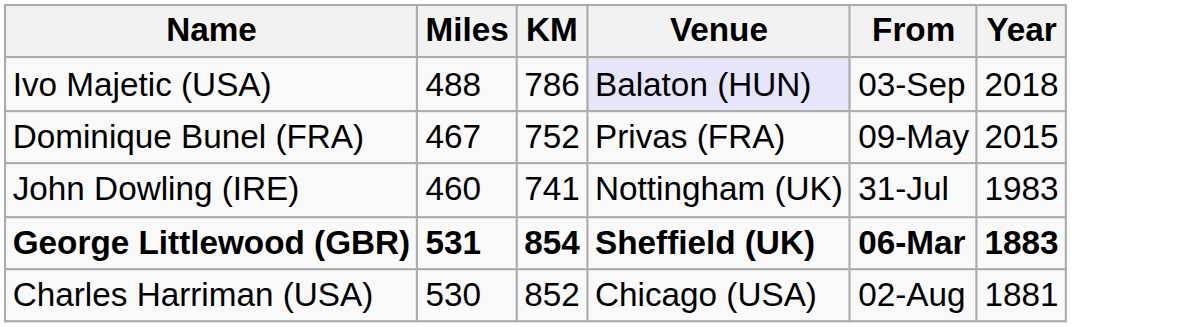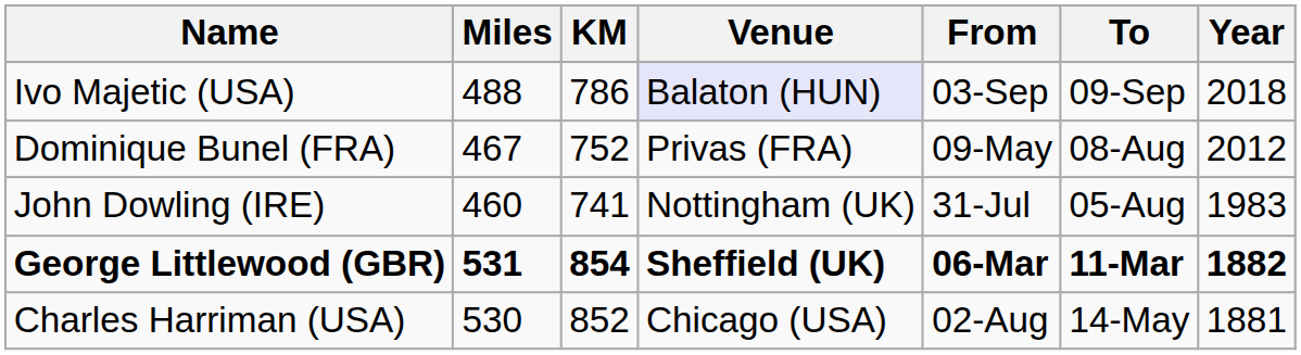 <table class="wikitable">
 <tr>
 <th><strong>Name</strong></th>
 <th>Miles</th>
 <th>KM</th>
 <th>Venue</th>
 <th>From</th>
+<th>To</th>
 <th>Year</th>
 </tr>
 <tr>
 <td>Ivo Majetic (USA)</td>
 <td>488</td>
 <td>786</td>
 <td style="background: lavender;">Balaton (HUN)</td>
 <td>03-Sep</td>
+<td>09-Sep</td>
 <td>2018</td>
 </tr>
 <tr>
 <td>Dominique Bunel (FRA)</td>
 <td>467</td>
 <td>752</td>
 <td>Privas  (FRA)</td>
 <td>09-May</td>
-<td>2015</td>
+<td>08-Aug</td>
+<td>2012</td>
 </tr>
 <tr>
 <td>John Dowling (IRE)</td>
 <td>460</td>
 <td>741</td>
 <td>Nottingham (UK)</td>
 <td>31-Jul</td>
+<td>05-Aug</td>
 <td>1983</td>
 </tr>
 <tr>
 <td><strong>George Littlewood (GBR)</strong></td>
 <td><strong>531</strong></td>
 <td><strong>854</strong></td>
 <td><strong>Sheffield (UK)</strong></td>
 <td><strong>06-Mar</strong></td>
-<td><strong>1883</strong></td>
+<td><strong>11-Mar</strong></td>
+<td><strong>1882</strong></td>
 </tr>
 <tr>
 <td>Charles Harriman (USA)</td>
 <td>530</td>
 <td>852</td>
 <td>Chicago (USA)</td>
 <td>02-Aug</td>
+<td>14-May</td>
 <td>1881</td>
 </tr>
 </table>
